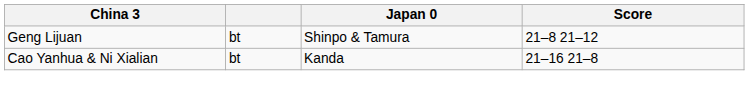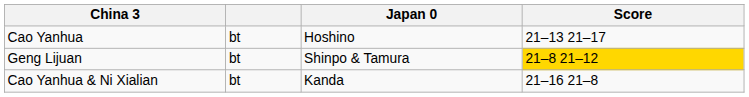 <table class="wikitable">
 <tr>
 <th width=250> China 3</th>
 <th width=80></th>
 <th width=250> Japan 0</th>
 <th width=250>Score</th>
 </tr>
 <tr>
+<td>Cao Yanhua</td>
+<td>bt</td>
+<td>Hoshino</td>
+<td>21–13 21–17</td>
+</tr>
+<tr>
 <td>Geng Lijuan</td>
 <td>bt</td>
 <td>Shinpo & Tamura</td>
-<td>21–8 21–12</td>
+<td style="background: gold;">21–8 21–12</td>
 </tr>
 <tr>
 <td>Cao Yanhua & Ni Xialian</td>
 <td>bt</td>
 <td>Kanda</td>
 <td>21–16 21–8</td>
 </tr>
 </table>
